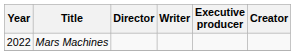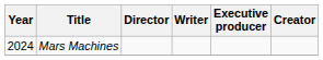 <table class="wikitable">
 <tr>
 <th>Year</th>
 <th>Title</th>
 <th>Director</th>
 <th>Writer</th>
 <th>Executive<br>producer</th>
 <th>Creator</th>
 </tr>
 <tr>
-<td>2022</td>
+<td>2024</td>
 <td><em>Mars Machines</em></td>
 <td></td>
 <td></td>
 <td></td>
 <td></td>
 </tr>
 <tr>
 </tr>
 </table>
